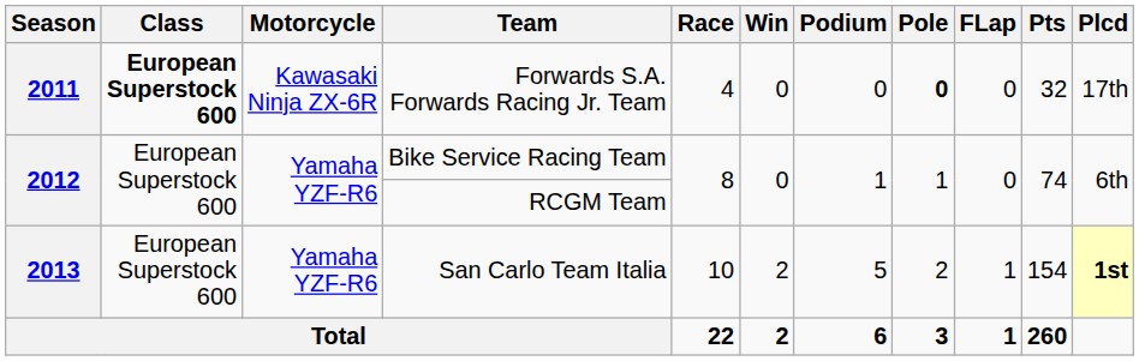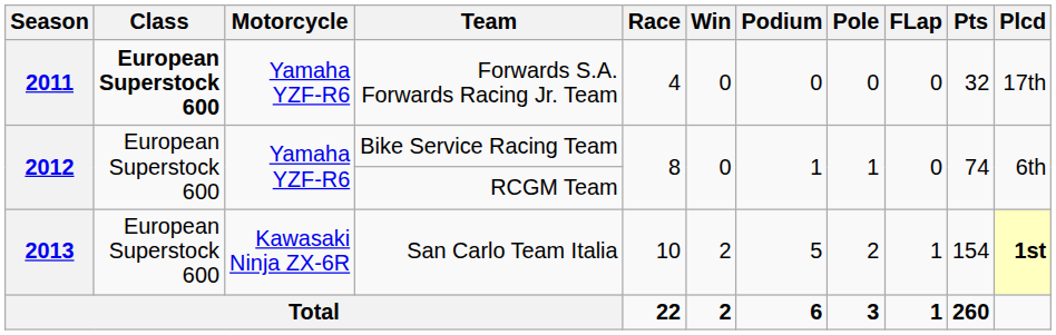 <table class="wikitable" style=text-align:right;">
 <tr>
 <th>Season</th>
 <th>Class</th>
 <th>Motorcycle</th>
 <th>Team</th>
 <th>Race</th>
 <th>Win</th>
 <th>Podium</th>
 <th>Pole</th>
 <th>FLap</th>
 <th>Pts</th>
 <th>Plcd</th>
 </tr>
 <tr>
 <th><a href='#'>2011</a></th>
 <td><strong>European<br>Superstock<br>600</strong></td>
-<td><a href='#'>Kawasaki</a><br><a href='#'>Ninja ZX-6R</a></td>
+<td><a href='#'>Yamaha</a><br><a href='#'>YZF-R6</a></td>
 <td>Forwards S.A.<br>Forwards Racing Jr. Team</td>
 <td>4</td>
 <td>0</td>
 <td>0</td>
-<td><strong>0</strong></td>
+<td>0</td>
 <td>0</td>
 <td>32</td>
 <td>17th</td>
 </tr>
 <tr>
 <th rowspan="2"><a href='#'>2012</a></th>
 <td rowspan="2">European<br>Superstock<br>600</td>
 <td rowspan="2"><a href='#'>Yamaha</a><br><a href='#'>YZF-R6</a></td>
 <td>Bike Service Racing Team</td>
 <td rowspan="2">8</td>
 <td rowspan="2">0</td>
 <td rowspan="2">1</td>
 <td rowspan="2">1</td>
 <td rowspan="2">0</td>
 <td rowspan="2">74</td>
 <td rowspan="2">6th</td>
 </tr>
 <tr>
 <td>RCGM Team</td>
 </tr>
 <tr>
 <th><a href='#'>2013</a></th>
 <td>European<br>Superstock<br>600</td>
-<td><a href='#'>Yamaha</a><br><a href='#'>YZF-R6</a></td>
+<td><a href='#'>Kawasaki</a><br><a href='#'>Ninja ZX-6R</a></td>
 <td>San Carlo Team Italia</td>
 <td>10</td>
 <td>2</td>
 <td>5</td>
 <td>2</td>
 <td>1</td>
 <td>154</td>
 <td style="background:#FFFFBF;"><strong>1st</strong></td>
 </tr>
 <tr>
 <th colspan="4">Total</th>
 <td><strong>22</strong></td>
 <td><strong>2</strong></td>
 <td><strong>6</strong></td>
 <td><strong>3</strong></td>
 <td><strong>1</strong></td>
 <td><strong>260</strong></td>
 <td></td>
 </tr>
 </table>
